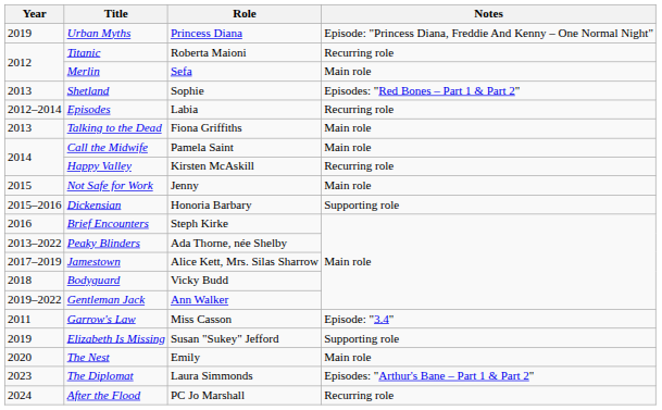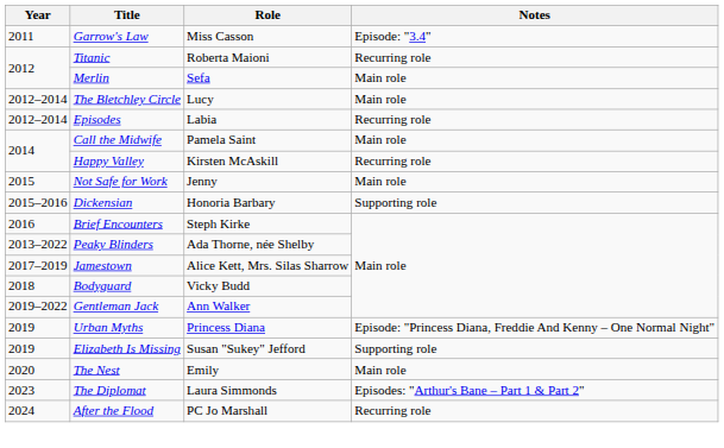 <table class="wikitable sortable">
 <tr>
 <th>Year</th>
 <th>Title</th>
 <th>Role</th>
 <th class="unsortable">Notes</th>
 </tr>
 <tr>
-<td>2019</td>
-<td><em><a href='#'>Urban Myths</a></em></td>
-<td><a href='#'>Princess Diana</a></td>
-<td>Episode: "Princess Diana, Freddie And Kenny – One Normal Night"</td>
+<td>2011</td>
+<td><em><a href='#'>Garrow's Law</a></em></td>
+<td>Miss Casson</td>
+<td>Episode: "<a href='#'>3.4</a>"</td>
 </tr>
 <tr>
 <td rowspan="2">2012</td>
 <td><em><a href='#'>Titanic</a></em></td>
 <td>Roberta Maioni</td>
 <td>Recurring role</td>
 </tr>
 <tr>
 <td><em><a href='#'>Merlin</a></em></td>
 <td><a href='#'>Sefa</a></td>
 <td>Main role</td>
 </tr>
 <tr>
-<td>2013</td>
-<td><em><a href='#'>Shetland</a></em></td>
-<td>Sophie</td>
-<td>Episodes: "<a href='#'>Red Bones – Part 1 & Part 2</a>"</td>
+<td>2012–2014</td>
+<td><em><a href='#'>The Bletchley Circle</a></em></td>
+<td>Lucy</td>
+<td>Main role</td>
 </tr>
 <tr>
 <td>2012–2014</td>
 <td><em><a href='#'>Episodes</a></em></td>
 <td>Labia</td>
 <td>Recurring role</td>
-</tr>
-<tr>
-<td>2013</td>
-<td><em><a href='#'>Talking to the Dead</a></em></td>
-<td>Fiona Griffiths</td>
-<td>Main role</td>
 </tr>
 <tr>
 <td rowspan="2">2014</td>
 <td><em><a href='#'>Call the Midwife</a></em></td>
 <td>Pamela Saint</td>
 <td>Main role</td>
 </tr>
 <tr>
 <td><em><a href='#'>Happy Valley</a></em></td>
 <td>Kirsten McAskill</td>
 <td>Recurring role</td>
 </tr>
 <tr>
 <td>2015</td>
 <td><em><a href='#'>Not Safe for Work</a></em></td>
 <td>Jenny</td>
 <td>Main role</td>
 </tr>
 <tr>
 <td>2015–2016</td>
 <td><em><a href='#'>Dickensian</a></em></td>
 <td>Honoria Barbary</td>
 <td>Supporting role</td>
 </tr>
 <tr>
 <td>2016</td>
 <td><em><a href='#'>Brief Encounters</a></em></td>
 <td>Steph Kirke</td>
 <td rowspan="5">Main role</td>
 </tr>
 <tr>
 <td>2013–2022</td>
 <td><em><a href='#'>Peaky Blinders</a></em></td>
 <td>Ada Thorne, née Shelby</td>
 </tr>
 <tr>
 <td>2017–2019</td>
 <td><em><a href='#'>Jamestown</a></em></td>
 <td>Alice Kett, Mrs. Silas Sharrow</td>
 </tr>
 <tr>
 <td>2018</td>
 <td><em><a href='#'>Bodyguard</a></em></td>
 <td>Vicky Budd</td>
 </tr>
 <tr>
 <td>2019–2022</td>
 <td><em><a href='#'>Gentleman Jack</a></em></td>
 <td><a href='#'>Ann Walker</a></td>
 </tr>
 <tr>
-<td>2011</td>
-<td><em><a href='#'>Garrow's Law</a></em></td>
-<td>Miss Casson</td>
-<td>Episode: "<a href='#'>3.4</a>"</td>
+<td>2019</td>
+<td><em><a href='#'>Urban Myths</a></em></td>
+<td><a href='#'>Princess Diana</a></td>
+<td>Episode: "Princess Diana, Freddie And Kenny – One Normal Night"</td>
 </tr>
 <tr>
 <td>2019</td>
 <td><em><a href='#'>Elizabeth Is Missing</a></em></td>
 <td>Susan "Sukey" Jefford</td>
 <td>Supporting role</td>
 </tr>
 <tr>
 <td>2020</td>
 <td><em><a href='#'>The Nest</a></em></td>
 <td>Emily</td>
 <td>Main role</td>
 </tr>
 <tr>
 <td>2023</td>
 <td><em><a href='#'>The Diplomat</a></em></td>
 <td>Laura Simmonds</td>
 <td>Episodes: "<a href='#'>Arthur's Bane – Part 1 & Part 2</a>"</td>
 </tr>
 <tr>
 <td>2024</td>
 <td><em><a href='#'>After the Flood</a></em></td>
 <td>PC Jo Marshall</td>
 <td>Recurring role</td>
 </tr>
 </table>
